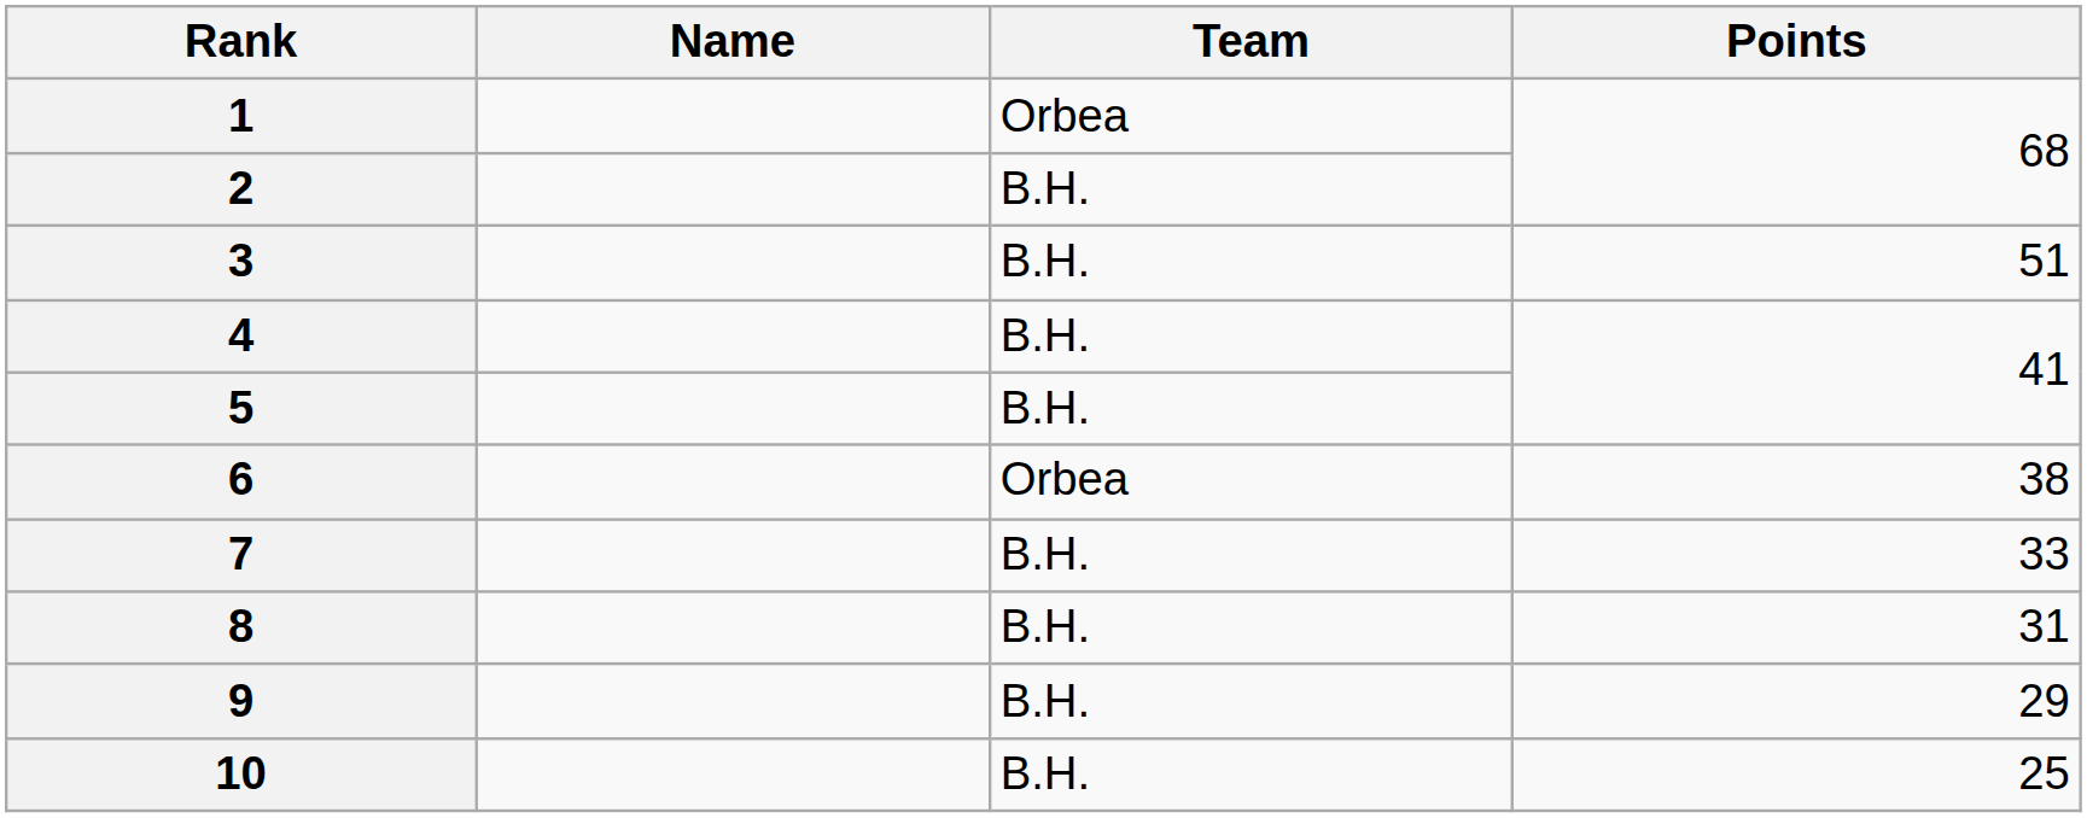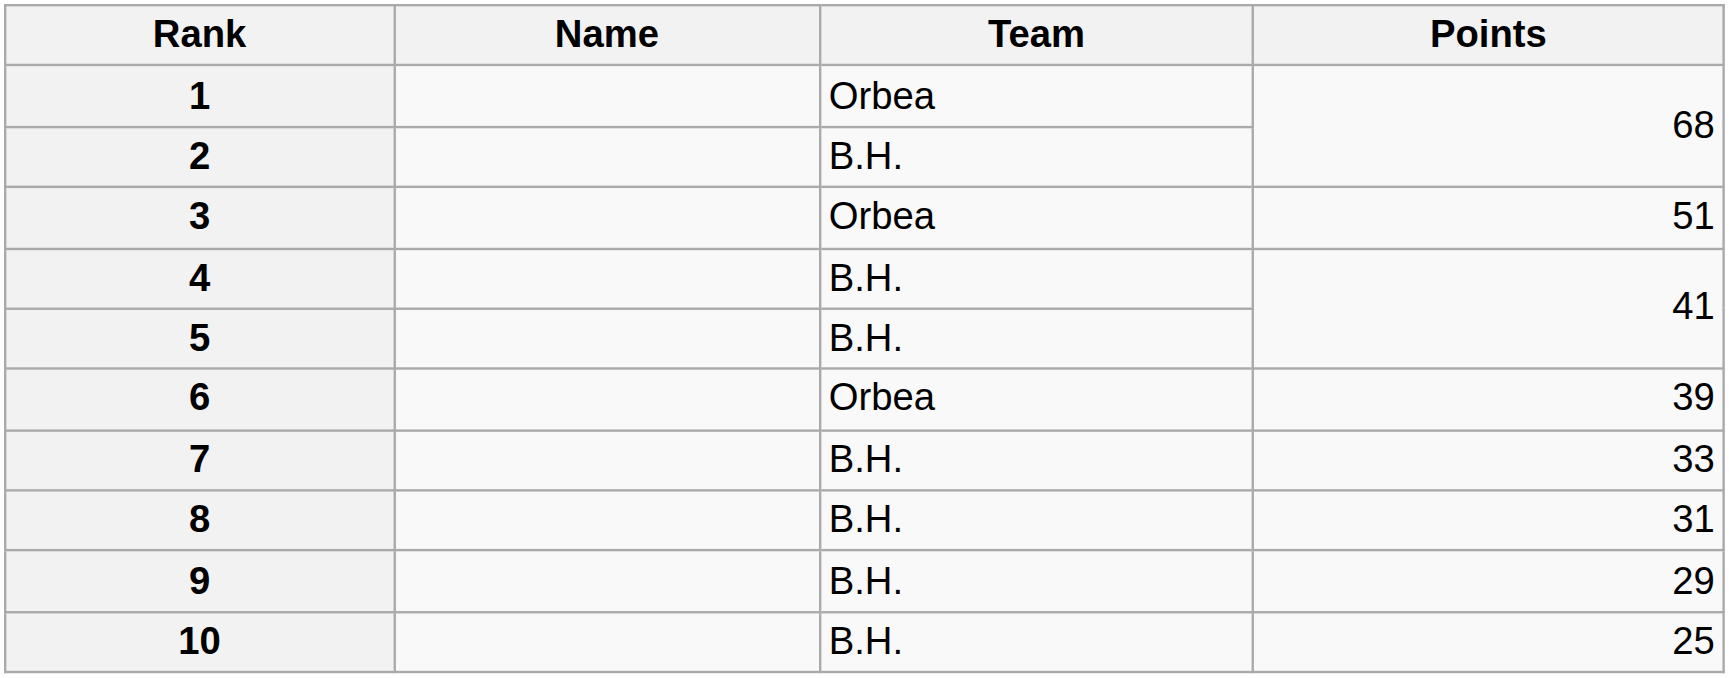 <table class="wikitable" style="width:45em;margin-bottom:0;">
 <tr>
 <th>Rank</th>
 <th>Name</th>
 <th>Team</th>
 <th>Points</th>
 </tr>
 <tr>
 <th style="text-align:center">1</th>
 <td></td>
 <td>Orbea</td>
 <td align="right" rowspan="2">68</td>
 </tr>
 <tr>
 <th style="text-align:center">2</th>
 <td></td>
 <td>B.H.</td>
 </tr>
 <tr>
 <th style="text-align:center">3</th>
 <td></td>
-<td>B.H.</td>
+<td>Orbea</td>
 <td align="right">51</td>
 </tr>
 <tr>
 <th style="text-align:center">4</th>
 <td></td>
 <td>B.H.</td>
 <td align="right" rowspan="2">41</td>
 </tr>
 <tr>
 <th style="text-align:center">5</th>
 <td></td>
 <td>B.H.</td>
 </tr>
 <tr>
 <th style="text-align:center">6</th>
 <td></td>
 <td>Orbea</td>
-<td align="right">38</td>
+<td align="right">39</td>
 </tr>
 <tr>
 <th style="text-align:center">7</th>
 <td></td>
 <td>B.H.</td>
 <td align="right">33</td>
 </tr>
 <tr>
 <th style="text-align:center">8</th>
 <td></td>
 <td>B.H.</td>
 <td align="right">31</td>
 </tr>
 <tr>
 <th style="text-align:center">9</th>
 <td></td>
 <td>B.H.</td>
 <td align="right">29</td>
 </tr>
 <tr>
 <th style="text-align:center">10</th>
 <td></td>
 <td>B.H.</td>
 <td align="right">25</td>
 </tr>
 </table>
